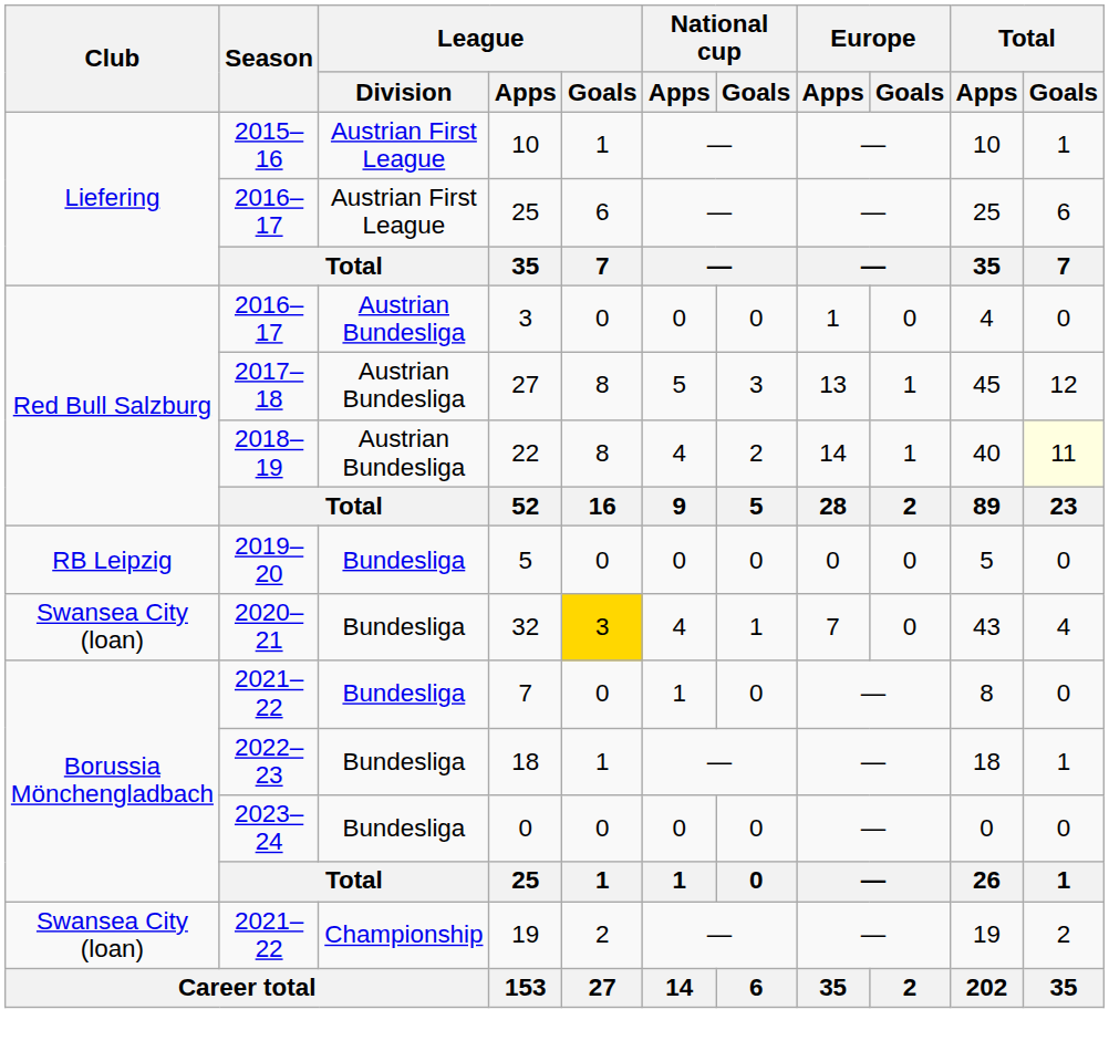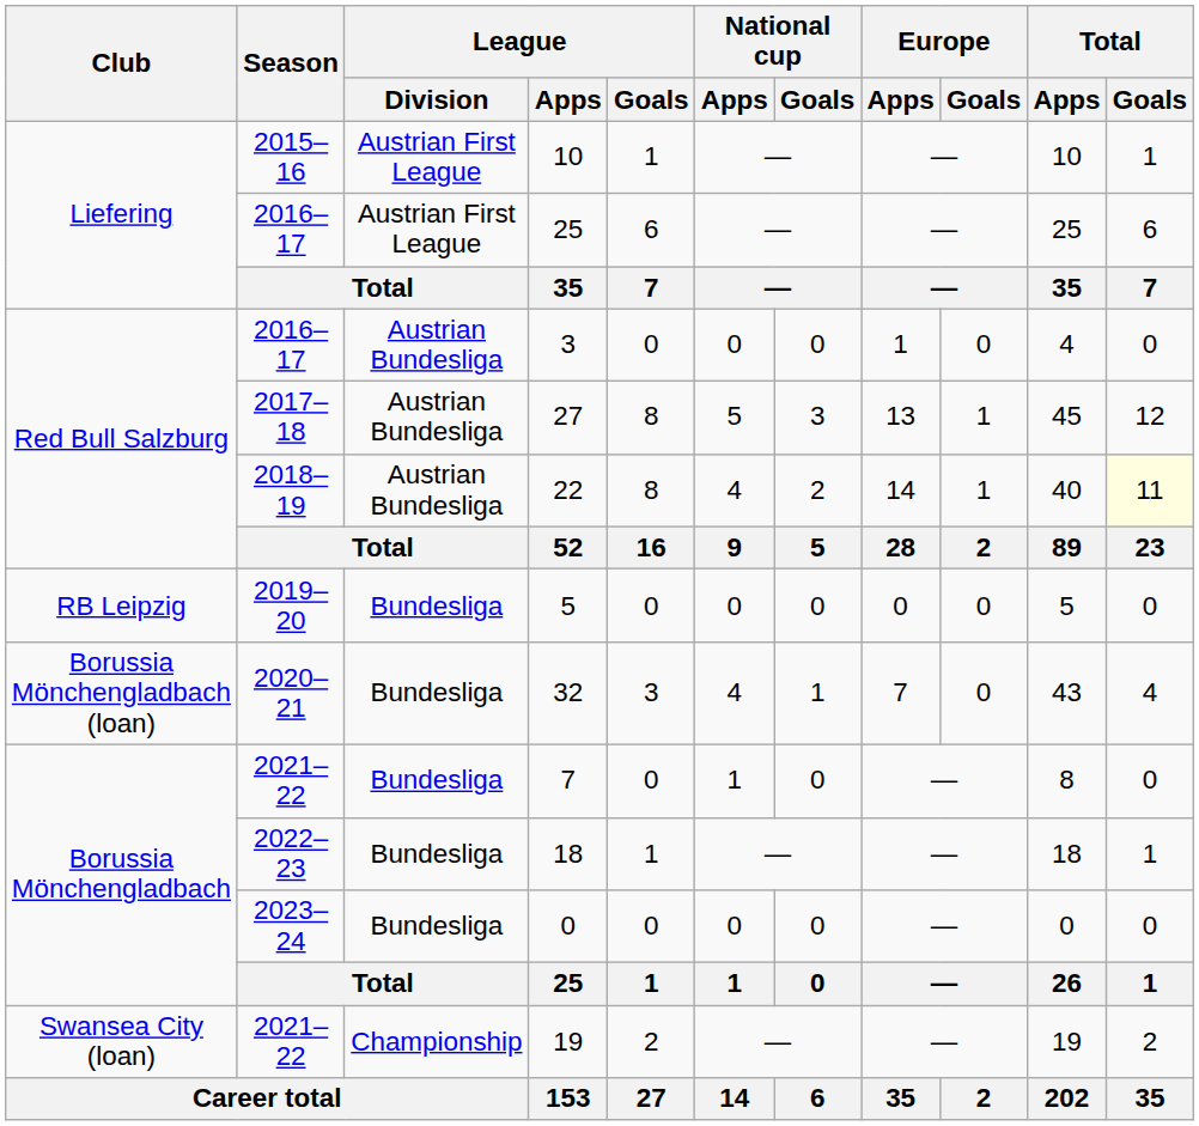 <table class="wikitable" style="text-align:center">
 <tr>
 <th rowspan="2">Club</th>
 <th rowspan="2">Season</th>
 <th colspan="3">League</th>
 <th colspan="2">National cup</th>
 <th colspan="2">Europe</th>
 <th colspan="2">Total</th>
 </tr>
 <tr>
 <th>Division</th>
 <th>Apps</th>
 <th>Goals</th>
 <th>Apps</th>
 <th>Goals</th>
 <th>Apps</th>
 <th>Goals</th>
 <th>Apps</th>
 <th>Goals</th>
 </tr>
 <tr>
 <td rowspan="3"><a href='#'>Liefering</a></td>
 <td><a href='#'>2015–16</a></td>
 <td><a href='#'>Austrian First League</a></td>
 <td>10</td>
 <td>1</td>
 <td colspan="2">—</td>
 <td colspan="2">—</td>
 <td>10</td>
 <td>1</td>
 </tr>
 <tr>
 <td><a href='#'>2016–17</a></td>
 <td>Austrian First League</td>
 <td>25</td>
 <td>6</td>
 <td colspan="2">—</td>
 <td colspan="2">—</td>
 <td>25</td>
 <td>6</td>
 </tr>
 <tr>
 <th colspan="2">Total</th>
 <th>35</th>
 <th>7</th>
 <th colspan="2">—</th>
 <th colspan="2">—</th>
 <th>35</th>
 <th>7</th>
 </tr>
 <tr>
 <td rowspan="4"><a href='#'>Red Bull Salzburg</a></td>
 <td><a href='#'>2016–17</a></td>
 <td><a href='#'>Austrian Bundesliga</a></td>
 <td>3</td>
 <td>0</td>
 <td>0</td>
 <td>0</td>
 <td>1</td>
 <td>0</td>
 <td>4</td>
 <td>0</td>
 </tr>
 <tr>
 <td><a href='#'>2017–18</a></td>
 <td>Austrian Bundesliga</td>
 <td>27</td>
 <td>8</td>
 <td>5</td>
 <td>3</td>
 <td>13</td>
 <td>1</td>
 <td>45</td>
 <td>12</td>
 </tr>
 <tr>
 <td><a href='#'>2018–19</a></td>
 <td>Austrian Bundesliga</td>
 <td>22</td>
 <td>8</td>
 <td>4</td>
 <td>2</td>
 <td>14</td>
 <td>1</td>
 <td>40</td>
 <td style="background: lightyellow;">11</td>
 </tr>
 <tr>
 <th colspan="2">Total</th>
 <th>52</th>
 <th>16</th>
 <th>9</th>
 <th>5</th>
 <th>28</th>
 <th>2</th>
 <th>89</th>
 <th>23</th>
 </tr>
 <tr>
 <td><a href='#'>RB Leipzig</a></td>
 <td><a href='#'>2019–20</a></td>
 <td><a href='#'>Bundesliga</a></td>
 <td>5</td>
 <td>0</td>
 <td>0</td>
 <td>0</td>
 <td>0</td>
 <td>0</td>
 <td>5</td>
 <td>0</td>
 </tr>
 <tr>
-<td><a href='#'>Swansea City</a> (loan)</td>
+<td><a href='#'>Borussia Mönchengladbach</a> (loan)</td>
 <td><a href='#'>2020–21</a></td>
 <td>Bundesliga</td>
 <td>32</td>
-<td style="background: gold;">3</td>
+<td>3</td>
 <td>4</td>
 <td>1</td>
 <td>7</td>
 <td>0</td>
 <td>43</td>
 <td>4</td>
 </tr>
 <tr>
 <td rowspan="4"><a href='#'>Borussia Mönchengladbach</a></td>
 <td><a href='#'>2021–22</a></td>
 <td><a href='#'>Bundesliga</a></td>
 <td>7</td>
 <td>0</td>
 <td>1</td>
 <td>0</td>
 <td colspan="2">—</td>
 <td>8</td>
 <td>0</td>
 </tr>
 <tr>
 <td><a href='#'>2022–23</a></td>
 <td>Bundesliga</td>
 <td>18</td>
 <td>1</td>
 <td colspan="2">—</td>
 <td colspan="2">—</td>
 <td>18</td>
 <td>1</td>
 </tr>
 <tr>
 <td><a href='#'>2023–24</a></td>
 <td>Bundesliga</td>
 <td>0</td>
 <td>0</td>
 <td>0</td>
 <td>0</td>
 <td colspan="2">—</td>
 <td>0</td>
 <td>0</td>
 </tr>
 <tr>
 <th colspan="2">Total</th>
 <th>25</th>
 <th>1</th>
 <th>1</th>
 <th>0</th>
 <th colspan="2">—</th>
 <th>26</th>
 <th>1</th>
 </tr>
 <tr>
 <td><a href='#'>Swansea City</a> (loan)</td>
 <td><a href='#'>2021–22</a></td>
 <td><a href='#'>Championship</a></td>
 <td>19</td>
 <td>2</td>
 <td colspan="2">—</td>
 <td colspan="2">—</td>
 <td>19</td>
 <td>2</td>
 </tr>
 <tr>
 <th colspan="3">Career total</th>
 <th>153</th>
 <th>27</th>
 <th>14</th>
 <th>6</th>
 <th>35</th>
 <th>2</th>
 <th>202</th>
 <th>35</th>
 </tr>
 </table>
